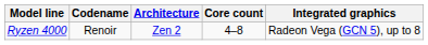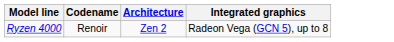 <table class="wikitable" style="text-align: center;">
 <tr>
 <th>Model line</th>
 <th>Codename</th>
 <th><a href='#'>Architecture</a></th>
-<th>Core count</th>
 <th>Integrated graphics</th>
 </tr>
 <tr>
 <td style="text-align: left;"><a href='#'><em>Ryzen 4000</em></a></td>
 <td>Renoir</td>
 <td><a href='#'>Zen 2</a></td>
-<td>4–8</td>
 <td>Radeon Vega (<a href='#'>GCN 5</a>), up to 8 </td>
 </tr>
 </table>
